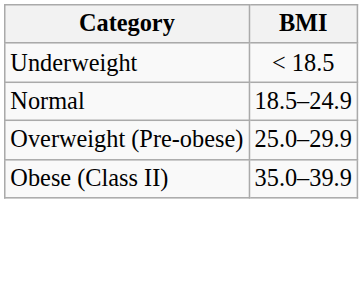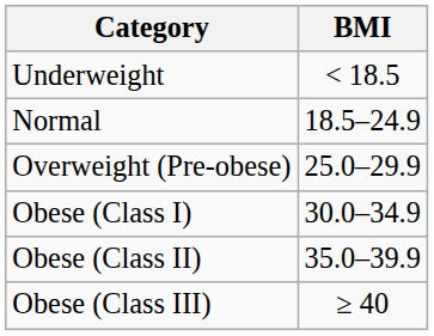 <table class="wikitable" style="text-align: center;">
 <tr>
 <th>Category</th>
 <th>BMI</th>
 </tr>
 <tr>
 <td style="text-align:left;">Underweight</td>
 <td>< 18.5</td>
 </tr>
 <tr>
 <td style="text-align:left;">Normal</td>
 <td>18.5–24.9</td>
 </tr>
 <tr>
 <td style="text-align:left;">Overweight (Pre-obese)</td>
 <td>25.0–29.9</td>
 </tr>
 <tr>
+<td style="text-align:left;">Obese (Class I)</td>
+<td>30.0–34.9</td>
+</tr>
+<tr>
 <td style="text-align:left;">Obese (Class II)</td>
 <td>35.0–39.9</td>
 </tr>
+<tr>
+<td style="text-align:left;">Obese (Class III)</td>
+<td>≥ 40</td>
+</tr>
 </table>
